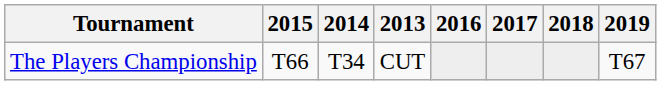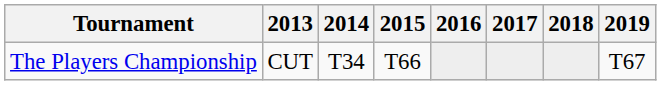 <table class="wikitable" style="font-size:95%;text-align:center;">
 <tr>
 <th>Tournament</th>
+<th>2013</th>
+<th>2014</th>
 <th>2015</th>
-<th>2014</th>
-<th>2013</th>
 <th>2016</th>
 <th>2017</th>
 <th>2018</th>
 <th>2019</th>
 </tr>
 <tr>
 <td align=left><a href='#'>The Players Championship</a></td>
+<td>CUT</td>
+<td>T34</td>
 <td>T66</td>
-<td>T34</td>
-<td>CUT</td>
 <td style="background:#eeeeee;"></td>
 <td style="background:#eeeeee;"></td>
 <td style="background:#eeeeee;"></td>
 <td>T67</td>
 </tr>
 </table>
